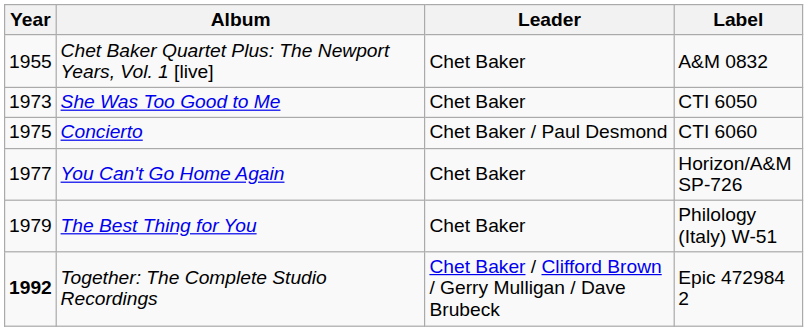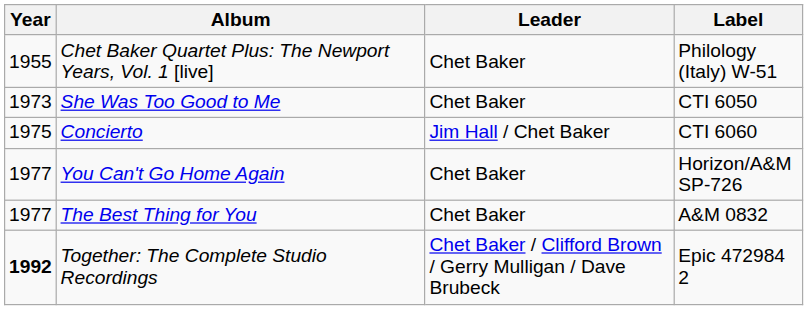 <table class="wikitable sortable">
 <tr>
 <th style="vertical-align:bottom; text-align:center; width:20px;">Year</th>
 <th valign="bottom" style="text-align:center; width:300px;">Album</th>
 <th style="vertical-align:bottom; text-align:center; width:200px;">Leader</th>
 <th style="vertical-align:bottom; text-align:center; width:100px;">Label</th>
 </tr>
 <tr>
 <td>1955</td>
 <td><em>Chet Baker Quartet Plus: The Newport Years, Vol. 1</em> [live]</td>
 <td>Chet Baker</td>
-<td>A&M 0832</td>
+<td>Philology (Italy) W-51</td>
 </tr>
 <tr>
 <td>1973</td>
 <td><em><a href='#'>She Was Too Good to Me</a></em></td>
 <td>Chet Baker</td>
 <td>CTI 6050</td>
 </tr>
 <tr>
 <td>1975</td>
 <td><em><a href='#'>Concierto</a></em></td>
-<td>Chet Baker / Paul Desmond</td>
+<td><a href='#'>Jim Hall</a> / Chet Baker</td>
 <td>CTI 6060</td>
 </tr>
 <tr>
 <td>1977</td>
 <td><em><a href='#'>You Can't Go Home Again</a></em></td>
 <td>Chet Baker</td>
 <td>Horizon/A&M SP-726</td>
 </tr>
 <tr>
-<td>1979</td>
+<td>1977</td>
 <td><em><a href='#'>The Best Thing for You</a></em></td>
 <td>Chet Baker</td>
-<td>Philology (Italy) W-51</td>
+<td>A&M 0832</td>
 </tr>
 <tr>
 <td><strong>1992</strong></td>
 <td><em>Together: The Complete Studio Recordings</em></td>
 <td><a href='#'>Chet Baker</a> / <a href='#'>Clifford Brown</a> / Gerry Mulligan / Dave Brubeck</td>
 <td>Epic 472984 2</td>
 </tr>
 </table>
